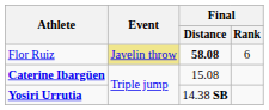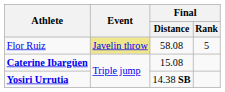 <table class=wikitable style="font-size:90%">
 <tr>
 <th rowspan="2">Athlete</th>
 <th rowspan="2">Event</th>
 <th colspan="2">Final</th>
 </tr>
 <tr style="font-size:95%">
 <th>Distance</th>
 <th>Rank</th>
 </tr>
 <tr align=center>
 <td align=left><a href='#'>Flor Ruiz</a></td>
 <td align=left style="background: khaki;"><a href='#'>Javelin throw</a></td>
-<td><strong>58.08</strong></td>
-<td>6</td>
+<td>58.08</td>
+<td>5</td>
 </tr>
 <tr align=center>
 <td align=left><strong><a href='#'>Caterine Ibargüen</a></strong></td>
 <td align=left rowspan=2><a href='#'>Triple jump</a></td>
 <td>15.08</td>
 <td></td>
 </tr>
 <tr align=center>
 <td align=left><strong><a href='#'>Yosiri Urrutia</a></strong></td>
 <td>14.38 <strong>SB</strong></td>
 <td></td>
 </tr>
 </table>
